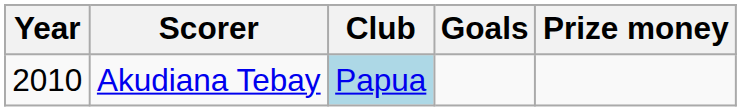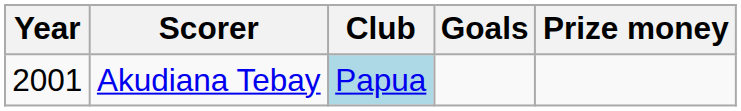 <table class="wikitable">
 <tr>
 <th>Year</th>
 <th>Scorer</th>
 <th>Club</th>
 <th>Goals</th>
 <th>Prize money</th>
 </tr>
 <tr>
-<td>2010</td>
+<td>2001</td>
 <td> <a href='#'>Akudiana Tebay</a></td>
 <td style="background: lightblue;"><a href='#'>Papua</a></td>
 <td></td>
 <td></td>
 </tr>
 </table>
